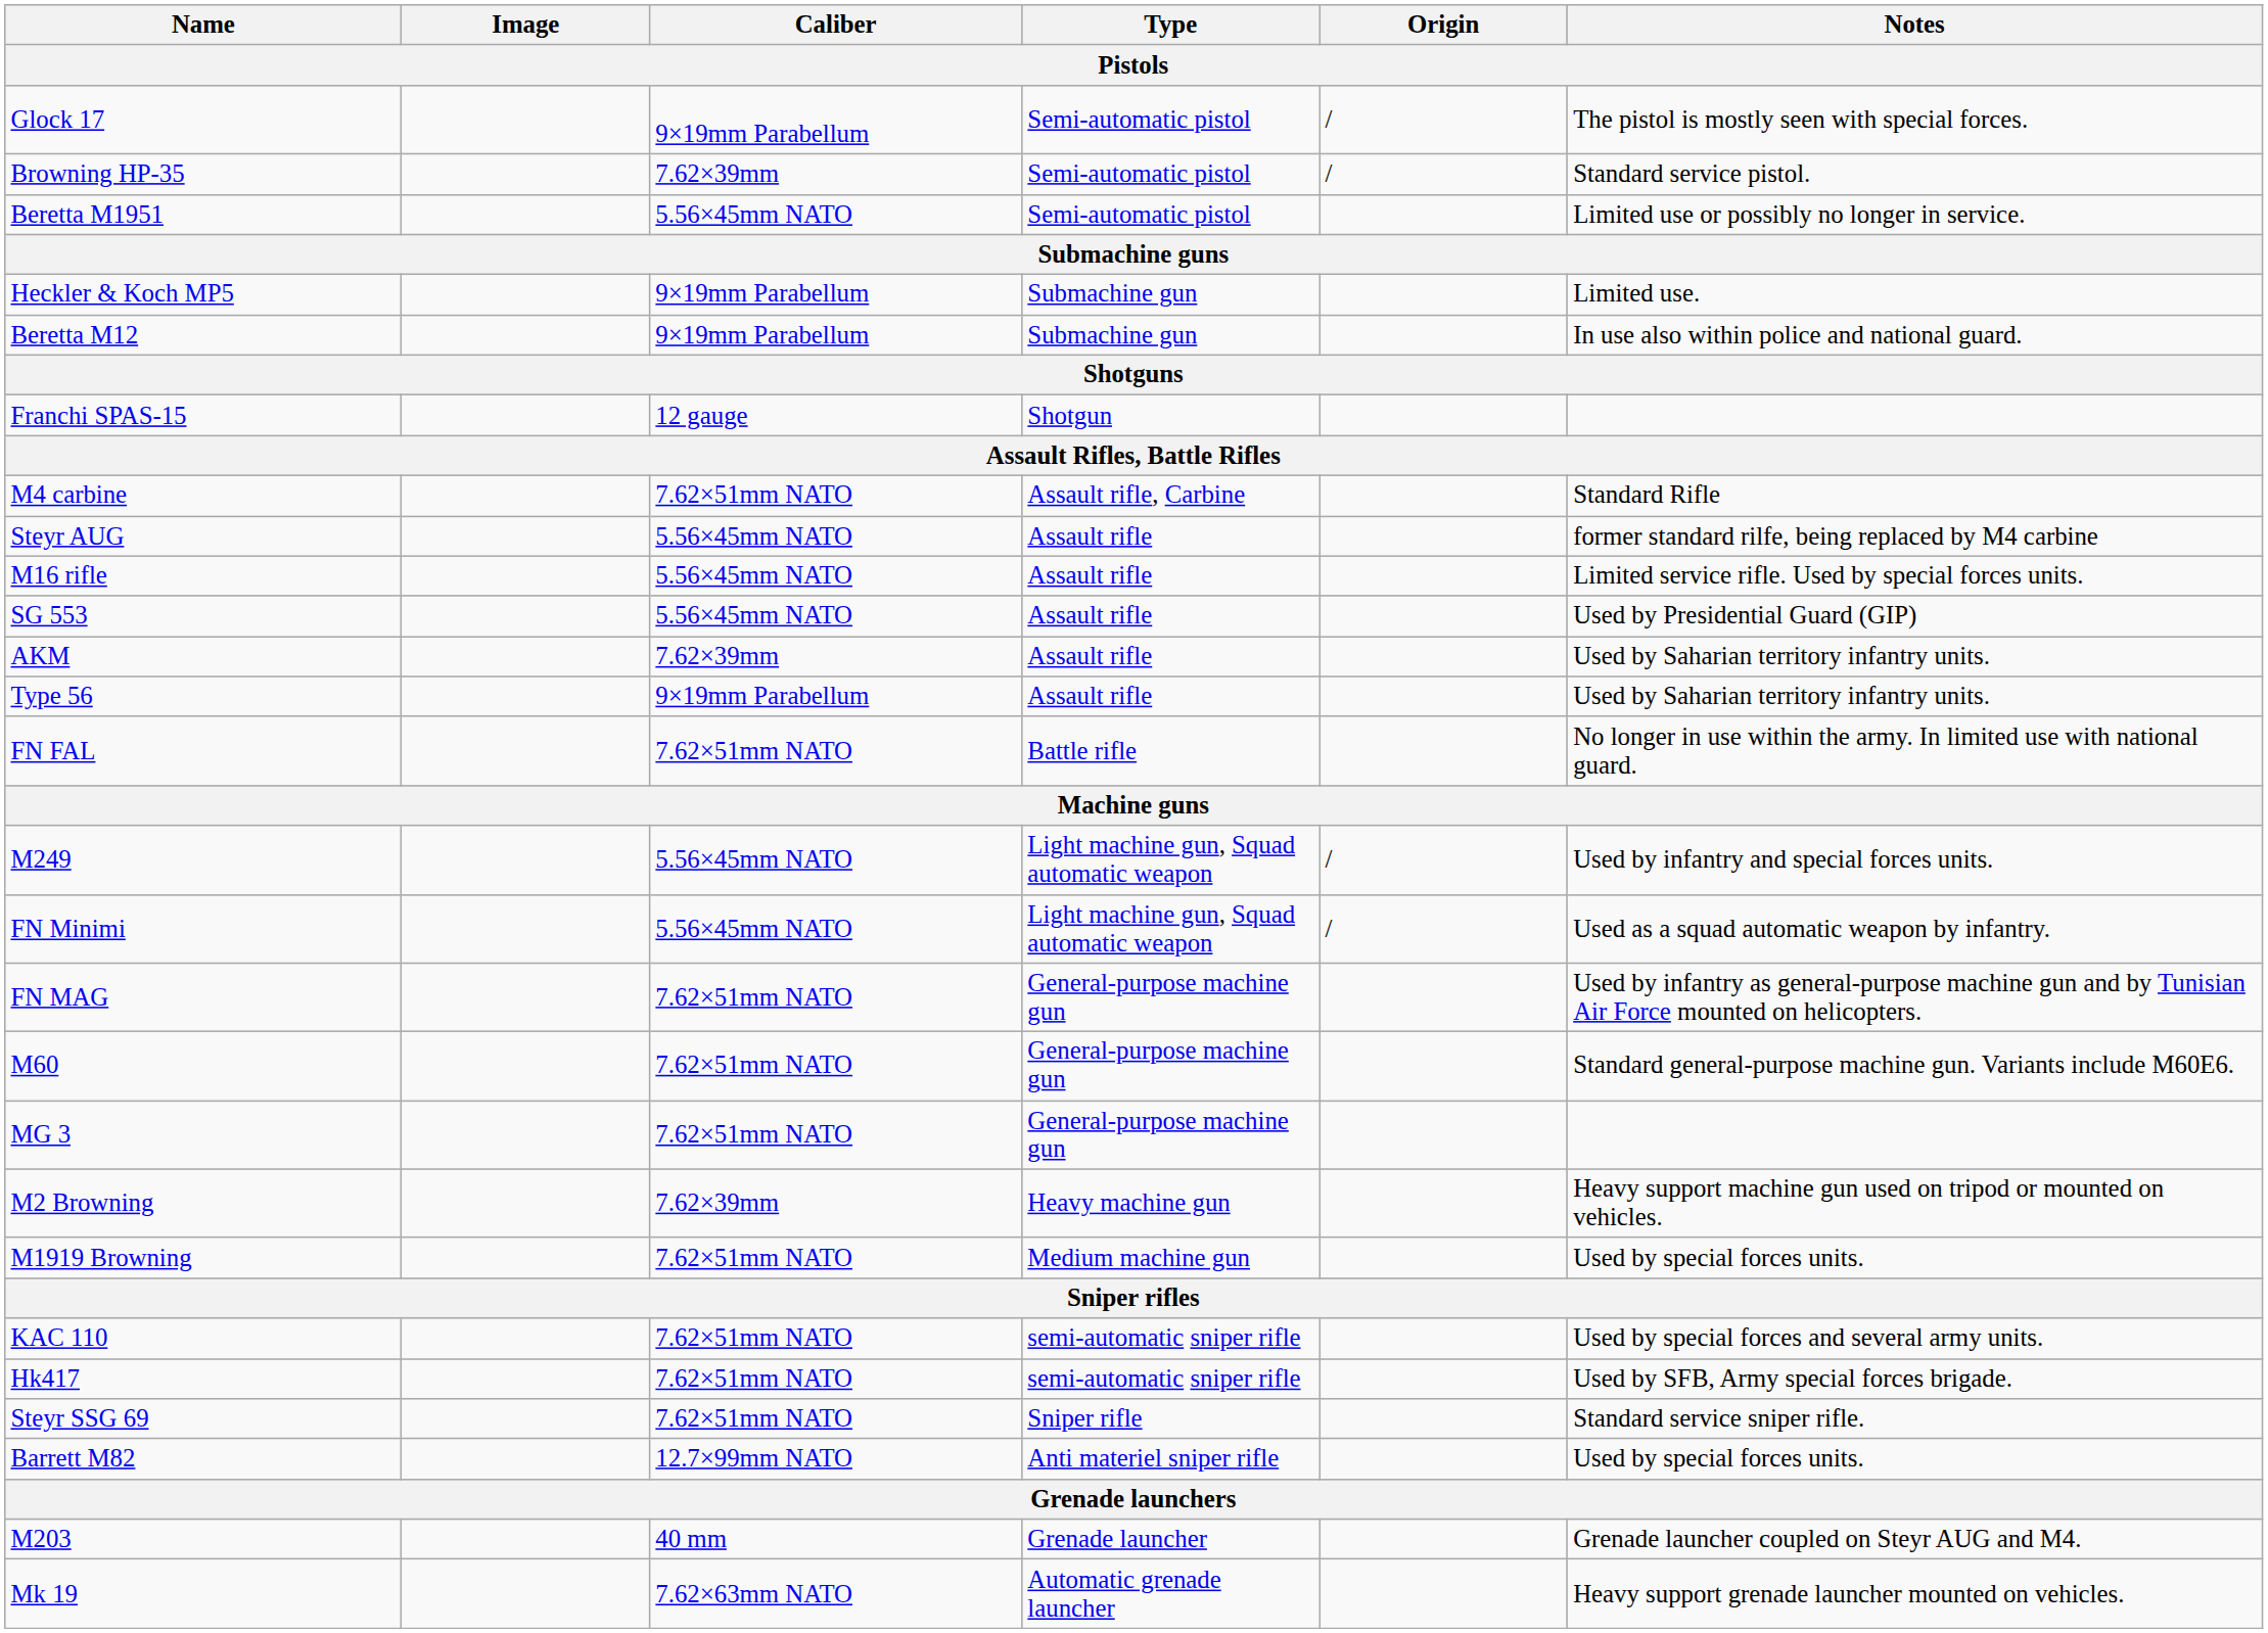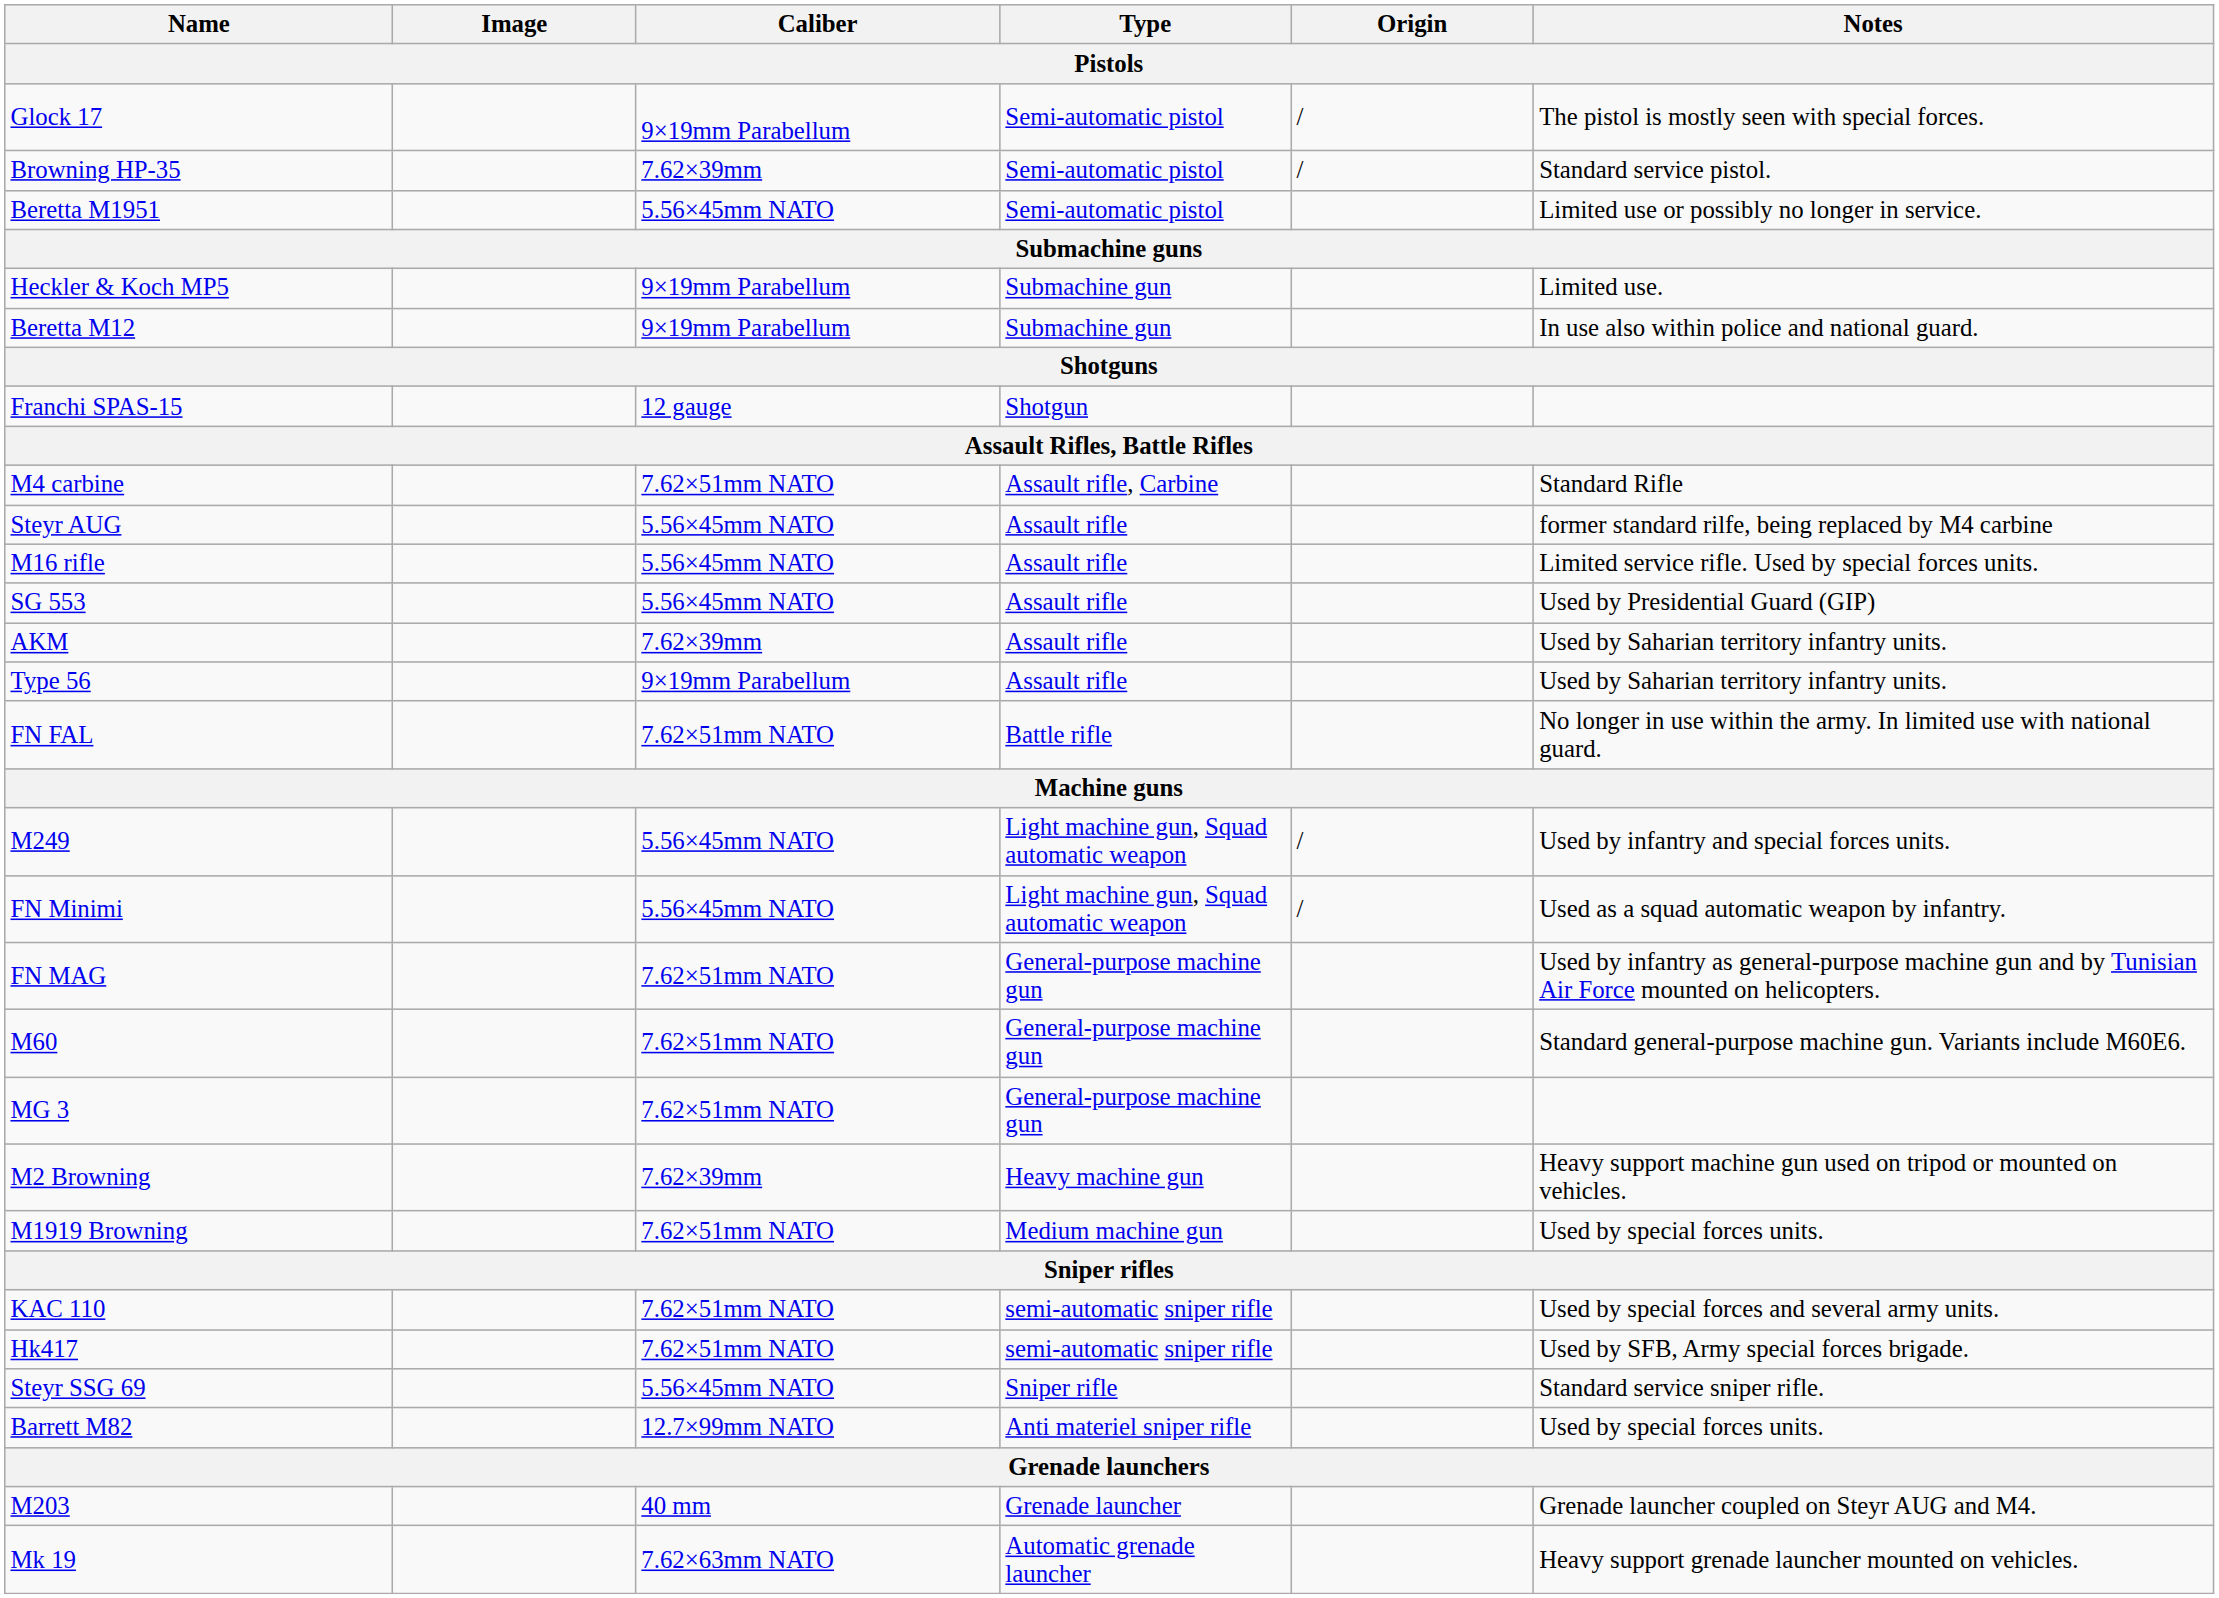 <table class="wikitable" style="width:90%;">
 <tr>
 <th width=16%>Name</th>
 <th width=10%>Image</th>
 <th width=15%>Caliber</th>
 <th width=12%>Type</th>
 <th width=10%>Origin</th>
 <th width=28%>Notes</th>
 </tr>
 <tr>
 <th colspan="6">Pistols</th>
 </tr>
 <tr>
 <td><a href='#'>Glock 17</a></td>
 <td></td>
 <td><br><a href='#'>9×19mm Parabellum</a></td>
 <td><a href='#'>Semi-automatic pistol</a></td>
 <td> / </td>
 <td>The pistol is mostly seen with special forces.</td>
 </tr>
 <tr>
 <td><a href='#'>Browning HP-35</a></td>
 <td></td>
 <td><a href='#'>7.62×39mm</a></td>
 <td><a href='#'>Semi-automatic pistol</a></td>
 <td> / </td>
 <td>Standard service pistol.</td>
 </tr>
 <tr>
 <td><a href='#'>Beretta M1951</a></td>
 <td></td>
 <td><a href='#'>5.56×45mm NATO</a></td>
 <td><a href='#'>Semi-automatic pistol</a></td>
 <td></td>
 <td>Limited use or possibly no longer in service.</td>
 </tr>
 <tr>
 <th colspan="6">Submachine guns</th>
 </tr>
 <tr>
 <td><a href='#'>Heckler & Koch MP5</a></td>
 <td></td>
 <td><a href='#'>9×19mm Parabellum</a></td>
 <td><a href='#'>Submachine gun</a></td>
 <td></td>
 <td>Limited use.</td>
 </tr>
 <tr>
 <td><a href='#'>Beretta M12</a></td>
 <td></td>
 <td><a href='#'>9×19mm Parabellum</a></td>
 <td><a href='#'>Submachine gun</a></td>
 <td></td>
 <td>In use also within police and national guard.</td>
 </tr>
 <tr>
 <th colspan="6">Shotguns</th>
 </tr>
 <tr>
 <td><a href='#'>Franchi SPAS-15</a></td>
 <td></td>
 <td><a href='#'>12 gauge</a></td>
 <td><a href='#'>Shotgun</a></td>
 <td></td>
 <td></td>
 </tr>
 <tr>
 <th colspan="6">Assault Rifles, Battle Rifles</th>
 </tr>
 <tr>
 <td><a href='#'>M4 carbine</a></td>
 <td></td>
 <td><a href='#'>7.62×51mm NATO</a></td>
 <td><a href='#'>Assault rifle</a>, <a href='#'>Carbine</a></td>
 <td></td>
 <td>Standard Rifle</td>
 </tr>
 <tr>
 <td><a href='#'>Steyr AUG</a></td>
 <td></td>
 <td><a href='#'>5.56×45mm NATO</a></td>
 <td><a href='#'>Assault rifle</a></td>
 <td></td>
 <td>former standard rilfe, being replaced by M4 carbine</td>
 </tr>
 <tr>
 <td><a href='#'>M16 rifle</a></td>
 <td></td>
 <td><a href='#'>5.56×45mm NATO</a></td>
 <td><a href='#'>Assault rifle</a></td>
 <td></td>
 <td>Limited service rifle. Used by special forces units.</td>
 </tr>
 <tr>
 <td><a href='#'>SG 553</a></td>
 <td></td>
 <td><a href='#'>5.56×45mm NATO</a></td>
 <td><a href='#'>Assault rifle</a></td>
 <td></td>
 <td>Used by Presidential Guard (GIP)</td>
 </tr>
 <tr>
 <td><a href='#'>AKM</a></td>
 <td></td>
 <td><a href='#'>7.62×39mm</a></td>
 <td><a href='#'>Assault rifle</a></td>
 <td></td>
 <td>Used by Saharian territory infantry units.</td>
 </tr>
 <tr>
 <td><a href='#'>Type 56</a></td>
 <td></td>
 <td><a href='#'>9×19mm Parabellum</a></td>
 <td><a href='#'>Assault rifle</a></td>
 <td></td>
 <td>Used by Saharian territory infantry units.</td>
 </tr>
 <tr>
 <td><a href='#'>FN FAL</a></td>
 <td></td>
 <td><a href='#'>7.62×51mm NATO</a></td>
 <td><a href='#'>Battle rifle</a></td>
 <td></td>
 <td>No longer in use within the army. In limited use with national guard.</td>
 </tr>
 <tr>
 <th colspan="6">Machine guns</th>
 </tr>
 <tr>
 <td><a href='#'>M249</a></td>
 <td></td>
 <td><a href='#'>5.56×45mm NATO</a></td>
 <td><a href='#'>Light machine gun</a>, <a href='#'>Squad automatic weapon</a></td>
 <td> / </td>
 <td>Used by infantry and special forces units.</td>
 </tr>
 <tr>
 <td><a href='#'>FN Minimi</a></td>
 <td></td>
 <td><a href='#'>5.56×45mm NATO</a></td>
 <td><a href='#'>Light machine gun</a>, <a href='#'>Squad automatic weapon</a></td>
 <td> / </td>
 <td>Used as a squad automatic weapon by infantry.</td>
 </tr>
 <tr>
 <td><a href='#'>FN MAG</a></td>
 <td></td>
 <td><a href='#'>7.62×51mm NATO</a></td>
 <td><a href='#'>General-purpose machine gun</a></td>
 <td></td>
 <td>Used by infantry as general-purpose machine gun and by <a href='#'>Tunisian Air Force</a> mounted on helicopters.</td>
 </tr>
 <tr>
 <td><a href='#'>M60</a></td>
 <td></td>
 <td><a href='#'>7.62×51mm NATO</a></td>
 <td><a href='#'>General-purpose machine gun</a></td>
 <td></td>
 <td>Standard general-purpose machine gun. Variants include M60E6.</td>
 </tr>
 <tr>
 <td><a href='#'>MG 3</a></td>
 <td></td>
 <td><a href='#'>7.62×51mm NATO</a></td>
 <td><a href='#'>General-purpose machine gun</a></td>
 <td></td>
 <td></td>
 </tr>
 <tr>
 <td><a href='#'>M2 Browning</a></td>
 <td></td>
 <td><a href='#'>7.62×39mm</a></td>
 <td><a href='#'>Heavy machine gun</a></td>
 <td></td>
 <td>Heavy support machine gun used on tripod or mounted on vehicles.</td>
 </tr>
 <tr>
 <td><a href='#'>M1919 Browning</a></td>
 <td></td>
 <td><a href='#'>7.62×51mm NATO</a></td>
 <td><a href='#'>Medium machine gun</a></td>
 <td></td>
 <td>Used by special forces units.</td>
 </tr>
 <tr>
 <th colspan="6">Sniper rifles</th>
 </tr>
 <tr>
 <td><a href='#'>KAC 110</a></td>
 <td></td>
 <td><a href='#'>7.62×51mm NATO</a></td>
 <td><a href='#'>semi-automatic</a> <a href='#'>sniper rifle</a></td>
 <td></td>
 <td>Used by special forces and several army units.</td>
 </tr>
 <tr>
 <td><a href='#'>Hk417</a></td>
 <td></td>
 <td><a href='#'>7.62×51mm NATO</a></td>
 <td><a href='#'>semi-automatic</a> <a href='#'>sniper rifle</a></td>
 <td></td>
 <td>Used by SFB, Army special forces brigade.</td>
 </tr>
 <tr>
 <td><a href='#'>Steyr SSG 69</a></td>
 <td></td>
-<td><a href='#'>7.62×51mm NATO</a></td>
+<td><a href='#'>5.56×45mm NATO</a></td>
 <td><a href='#'>Sniper rifle</a></td>
 <td></td>
 <td>Standard service sniper rifle.</td>
 </tr>
 <tr>
 <td><a href='#'>Barrett M82</a></td>
 <td></td>
 <td><a href='#'>12.7×99mm NATO</a></td>
 <td><a href='#'>Anti materiel sniper rifle</a></td>
 <td></td>
 <td>Used by special forces units.</td>
 </tr>
 <tr>
 <th colspan="6">Grenade launchers</th>
 </tr>
 <tr>
 <td><a href='#'>M203</a></td>
 <td></td>
 <td><a href='#'>40 mm</a></td>
 <td><a href='#'>Grenade launcher</a></td>
 <td></td>
 <td>Grenade launcher coupled on Steyr AUG and M4.</td>
 </tr>
 <tr>
 <td><a href='#'>Mk 19</a></td>
 <td></td>
 <td><a href='#'>7.62×63mm NATO</a></td>
 <td><a href='#'>Automatic grenade launcher</a></td>
 <td></td>
 <td>Heavy support grenade launcher mounted on vehicles.</td>
 </tr>
 </table>
